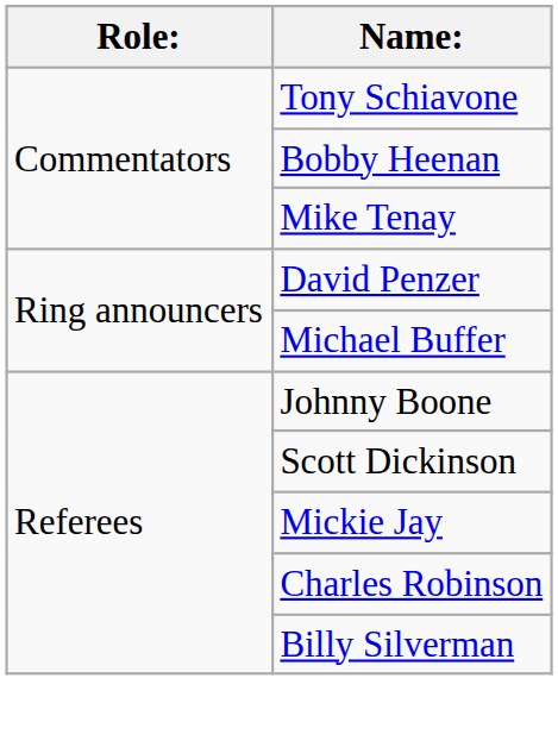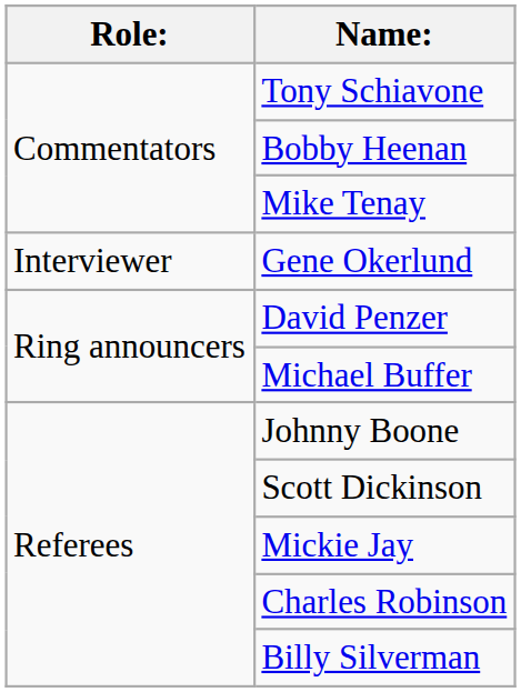 <table class=wikitable style="font-size:90%; margin: 0.5em 0 0.5em 1em; float: right; clear: right;">
 <tr>
 <th>Role:</th>
 <th>Name:</th>
 </tr>
 <tr>
 <td rowspan=3>Commentators</td>
 <td><a href='#'>Tony Schiavone</a></td>
 </tr>
 <tr>
 <td><a href='#'>Bobby Heenan</a></td>
 </tr>
 <tr>
 <td><a href='#'>Mike Tenay</a></td>
+</tr>
+<tr>
+<td>Interviewer</td>
+<td><a href='#'>Gene Okerlund</a></td>
 </tr>
 <tr>
 <td rowspan=2>Ring announcers</td>
 <td><a href='#'>David Penzer</a></td>
 </tr>
 <tr>
 <td><a href='#'>Michael Buffer</a></td>
 </tr>
 <tr>
 <td rowspan=5>Referees</td>
 <td>Johnny Boone</td>
 </tr>
 <tr>
 <td>Scott Dickinson</td>
 </tr>
 <tr>
 <td><a href='#'>Mickie Jay</a></td>
 </tr>
 <tr>
 <td><a href='#'>Charles Robinson</a></td>
 </tr>
 <tr>
 <td><a href='#'>Billy Silverman</a></td>
 </tr>
 </table>
